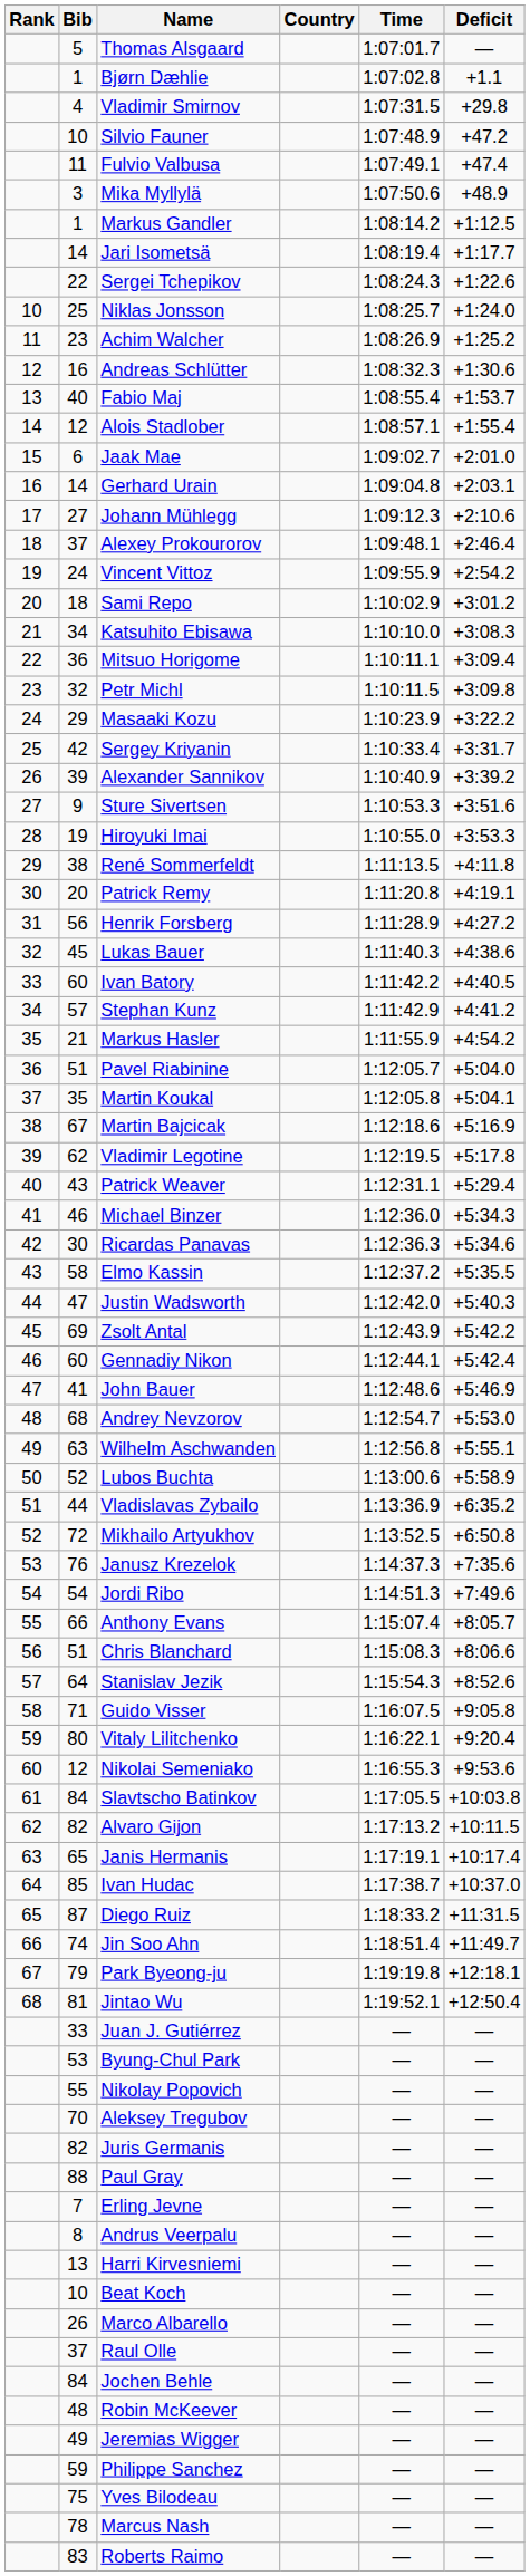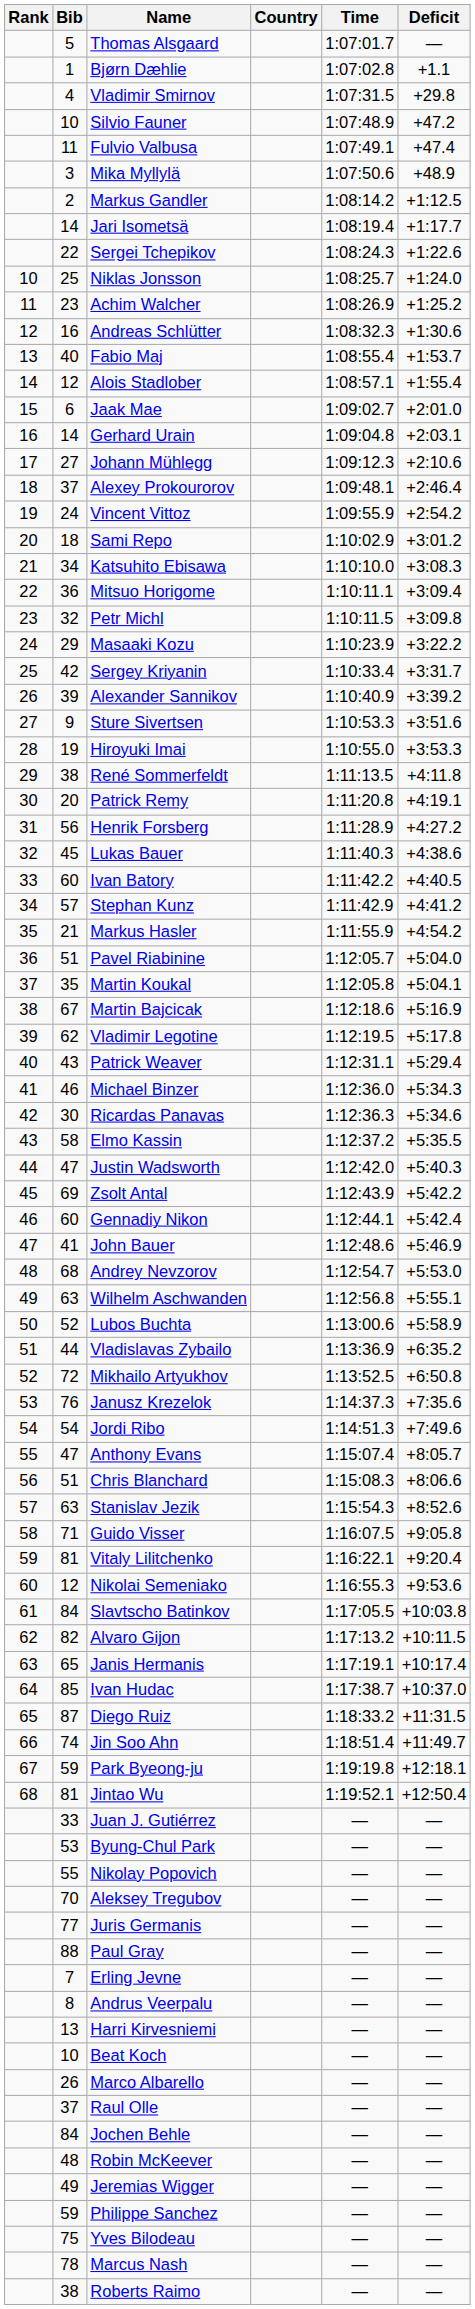 <table class="wikitable sortable" style="text-align:center">
 <tr>
 <th>Rank</th>
 <th>Bib</th>
 <th>Name</th>
 <th>Country</th>
 <th>Time</th>
 <th>Deficit</th>
 </tr>
 <tr>
 <td></td>
 <td>5</td>
 <td align="left"><a href='#'>Thomas Alsgaard</a></td>
 <td align="left"></td>
 <td>1:07:01.7</td>
 <td>—</td>
 </tr>
 <tr>
 <td></td>
 <td>1</td>
 <td align="left"><a href='#'>Bjørn Dæhlie</a></td>
 <td align="left"></td>
 <td>1:07:02.8</td>
 <td>+1.1</td>
 </tr>
 <tr>
 <td></td>
 <td>4</td>
 <td align="left"><a href='#'>Vladimir Smirnov</a></td>
 <td align="left"></td>
 <td>1:07:31.5</td>
 <td>+29.8</td>
 </tr>
 <tr>
 <td></td>
 <td>10</td>
 <td align="left"><a href='#'>Silvio Fauner</a></td>
 <td align="left"></td>
 <td>1:07:48.9</td>
 <td>+47.2</td>
 </tr>
 <tr>
 <td></td>
 <td>11</td>
 <td align="left"><a href='#'>Fulvio Valbusa</a></td>
 <td align="left"></td>
 <td>1:07:49.1</td>
 <td>+47.4</td>
 </tr>
 <tr>
 <td></td>
 <td>3</td>
 <td align="left"><a href='#'>Mika Myllylä</a></td>
 <td align="left"></td>
 <td>1:07:50.6</td>
 <td>+48.9</td>
 </tr>
 <tr>
 <td></td>
-<td>1</td>
+<td>2</td>
 <td align="left"><a href='#'>Markus Gandler</a></td>
 <td align="left"></td>
 <td>1:08:14.2</td>
 <td>+1:12.5</td>
 </tr>
 <tr>
 <td></td>
 <td>14</td>
 <td align="left"><a href='#'>Jari Isometsä</a></td>
 <td align="left"></td>
 <td>1:08:19.4</td>
 <td>+1:17.7</td>
 </tr>
 <tr>
 <td></td>
 <td>22</td>
 <td align="left"><a href='#'>Sergei Tchepikov</a></td>
 <td align="left"></td>
 <td>1:08:24.3</td>
 <td>+1:22.6</td>
 </tr>
 <tr>
 <td>10</td>
 <td>25</td>
 <td align="left"><a href='#'>Niklas Jonsson</a></td>
 <td align="left"></td>
 <td>1:08:25.7</td>
 <td>+1:24.0</td>
 </tr>
 <tr>
 <td>11</td>
 <td>23</td>
 <td align="left"><a href='#'>Achim Walcher</a></td>
 <td align="left"></td>
 <td>1:08:26.9</td>
 <td>+1:25.2</td>
 </tr>
 <tr>
 <td>12</td>
 <td>16</td>
 <td align="left"><a href='#'>Andreas Schlütter</a></td>
 <td align="left"></td>
 <td>1:08:32.3</td>
 <td>+1:30.6</td>
 </tr>
 <tr>
 <td>13</td>
 <td>40</td>
 <td align="left"><a href='#'>Fabio Maj</a></td>
 <td align="left"></td>
 <td>1:08:55.4</td>
 <td>+1:53.7</td>
 </tr>
 <tr>
 <td>14</td>
 <td>12</td>
 <td align="left"><a href='#'>Alois Stadlober</a></td>
 <td align="left"></td>
 <td>1:08:57.1</td>
 <td>+1:55.4</td>
 </tr>
 <tr>
 <td>15</td>
 <td>6</td>
 <td align="left"><a href='#'>Jaak Mae</a></td>
 <td align="left"></td>
 <td>1:09:02.7</td>
 <td>+2:01.0</td>
 </tr>
 <tr>
 <td>16</td>
 <td>14</td>
 <td align="left"><a href='#'>Gerhard Urain</a></td>
 <td align="left"></td>
 <td>1:09:04.8</td>
 <td>+2:03.1</td>
 </tr>
 <tr>
 <td>17</td>
 <td>27</td>
 <td align="left"><a href='#'>Johann Mühlegg</a></td>
 <td align="left"></td>
 <td>1:09:12.3</td>
 <td>+2:10.6</td>
 </tr>
 <tr>
 <td>18</td>
 <td>37</td>
 <td align="left"><a href='#'>Alexey Prokourorov</a></td>
 <td align="left"></td>
 <td>1:09:48.1</td>
 <td>+2:46.4</td>
 </tr>
 <tr>
 <td>19</td>
 <td>24</td>
 <td align="left"><a href='#'>Vincent Vittoz</a></td>
 <td align="left"></td>
 <td>1:09:55.9</td>
 <td>+2:54.2</td>
 </tr>
 <tr>
 <td>20</td>
 <td>18</td>
 <td align="left"><a href='#'>Sami Repo</a></td>
 <td align="left"></td>
 <td>1:10:02.9</td>
 <td>+3:01.2</td>
 </tr>
 <tr>
 <td>21</td>
 <td>34</td>
 <td align="left"><a href='#'>Katsuhito Ebisawa</a></td>
 <td align="left"></td>
 <td>1:10:10.0</td>
 <td>+3:08.3</td>
 </tr>
 <tr>
 <td>22</td>
 <td>36</td>
 <td align="left"><a href='#'>Mitsuo Horigome</a></td>
 <td align="left"></td>
 <td>1:10:11.1</td>
 <td>+3:09.4</td>
 </tr>
 <tr>
 <td>23</td>
 <td>32</td>
 <td align="left"><a href='#'>Petr Michl</a></td>
 <td align="left"></td>
 <td>1:10:11.5</td>
 <td>+3:09.8</td>
 </tr>
 <tr>
 <td>24</td>
 <td>29</td>
 <td align="left"><a href='#'>Masaaki Kozu</a></td>
 <td align="left"></td>
 <td>1:10:23.9</td>
 <td>+3:22.2</td>
 </tr>
 <tr>
 <td>25</td>
 <td>42</td>
 <td align="left"><a href='#'>Sergey Kriyanin</a></td>
 <td align="left"></td>
 <td>1:10:33.4</td>
 <td>+3:31.7</td>
 </tr>
 <tr>
 <td>26</td>
 <td>39</td>
 <td align="left"><a href='#'>Alexander Sannikov</a></td>
 <td align="left"></td>
 <td>1:10:40.9</td>
 <td>+3:39.2</td>
 </tr>
 <tr>
 <td>27</td>
 <td>9</td>
 <td align="left"><a href='#'>Sture Sivertsen</a></td>
 <td align="left"></td>
 <td>1:10:53.3</td>
 <td>+3:51.6</td>
 </tr>
 <tr>
 <td>28</td>
 <td>19</td>
 <td align="left"><a href='#'>Hiroyuki Imai</a></td>
 <td align="left"></td>
 <td>1:10:55.0</td>
 <td>+3:53.3</td>
 </tr>
 <tr>
 <td>29</td>
 <td>38</td>
 <td align="left"><a href='#'>René Sommerfeldt</a></td>
 <td align="left"></td>
 <td>1:11:13.5</td>
 <td>+4:11.8</td>
 </tr>
 <tr>
 <td>30</td>
 <td>20</td>
 <td align="left"><a href='#'>Patrick Remy</a></td>
 <td align="left"></td>
 <td>1:11:20.8</td>
 <td>+4:19.1</td>
 </tr>
 <tr>
 <td>31</td>
 <td>56</td>
 <td align="left"><a href='#'>Henrik Forsberg</a></td>
 <td align="left"></td>
 <td>1:11:28.9</td>
 <td>+4:27.2</td>
 </tr>
 <tr>
 <td>32</td>
 <td>45</td>
 <td align="left"><a href='#'>Lukas Bauer</a></td>
 <td align="left"></td>
 <td>1:11:40.3</td>
 <td>+4:38.6</td>
 </tr>
 <tr>
 <td>33</td>
 <td>60</td>
 <td align="left"><a href='#'>Ivan Batory</a></td>
 <td align="left"></td>
 <td>1:11:42.2</td>
 <td>+4:40.5</td>
 </tr>
 <tr>
 <td>34</td>
 <td>57</td>
 <td align="left"><a href='#'>Stephan Kunz</a></td>
 <td align="left"></td>
 <td>1:11:42.9</td>
 <td>+4:41.2</td>
 </tr>
 <tr>
 <td>35</td>
 <td>21</td>
 <td align="left"><a href='#'>Markus Hasler</a></td>
 <td align="left"></td>
 <td>1:11:55.9</td>
 <td>+4:54.2</td>
 </tr>
 <tr>
 <td>36</td>
 <td>51</td>
 <td align="left"><a href='#'>Pavel Riabinine</a></td>
 <td align="left"></td>
 <td>1:12:05.7</td>
 <td>+5:04.0</td>
 </tr>
 <tr>
 <td>37</td>
 <td>35</td>
 <td align="left"><a href='#'>Martin Koukal</a></td>
 <td align="left"></td>
 <td>1:12:05.8</td>
 <td>+5:04.1</td>
 </tr>
 <tr>
 <td>38</td>
 <td>67</td>
 <td align="left"><a href='#'>Martin Bajcicak</a></td>
 <td align="left"></td>
 <td>1:12:18.6</td>
 <td>+5:16.9</td>
 </tr>
 <tr>
 <td>39</td>
 <td>62</td>
 <td align="left"><a href='#'>Vladimir Legotine</a></td>
 <td align="left"></td>
 <td>1:12:19.5</td>
 <td>+5:17.8</td>
 </tr>
 <tr>
 <td>40</td>
 <td>43</td>
 <td align="left"><a href='#'>Patrick Weaver</a></td>
 <td align="left"></td>
 <td>1:12:31.1</td>
 <td>+5:29.4</td>
 </tr>
 <tr>
 <td>41</td>
 <td>46</td>
 <td align="left"><a href='#'>Michael Binzer</a></td>
 <td align="left"></td>
 <td>1:12:36.0</td>
 <td>+5:34.3</td>
 </tr>
 <tr>
 <td>42</td>
 <td>30</td>
 <td align="left"><a href='#'>Ricardas Panavas</a></td>
 <td align="left"></td>
 <td>1:12:36.3</td>
 <td>+5:34.6</td>
 </tr>
 <tr>
 <td>43</td>
 <td>58</td>
 <td align="left"><a href='#'>Elmo Kassin</a></td>
 <td align="left"></td>
 <td>1:12:37.2</td>
 <td>+5:35.5</td>
 </tr>
 <tr>
 <td>44</td>
 <td>47</td>
 <td align="left"><a href='#'>Justin Wadsworth</a></td>
 <td align="left"></td>
 <td>1:12:42.0</td>
 <td>+5:40.3</td>
 </tr>
 <tr>
 <td>45</td>
 <td>69</td>
 <td align="left"><a href='#'>Zsolt Antal</a></td>
 <td align="left"></td>
 <td>1:12:43.9</td>
 <td>+5:42.2</td>
 </tr>
 <tr>
 <td>46</td>
 <td>60</td>
 <td align="left"><a href='#'>Gennadiy Nikon</a></td>
 <td align="left"></td>
 <td>1:12:44.1</td>
 <td>+5:42.4</td>
 </tr>
 <tr>
 <td>47</td>
 <td>41</td>
 <td align="left"><a href='#'>John Bauer</a></td>
 <td align="left"></td>
 <td>1:12:48.6</td>
 <td>+5:46.9</td>
 </tr>
 <tr>
 <td>48</td>
 <td>68</td>
 <td align="left"><a href='#'>Andrey Nevzorov</a></td>
 <td align="left"></td>
 <td>1:12:54.7</td>
 <td>+5:53.0</td>
 </tr>
 <tr>
 <td>49</td>
 <td>63</td>
 <td align="left"><a href='#'>Wilhelm Aschwanden</a></td>
 <td align="left"></td>
 <td>1:12:56.8</td>
 <td>+5:55.1</td>
 </tr>
 <tr>
 <td>50</td>
 <td>52</td>
 <td align="left"><a href='#'>Lubos Buchta</a></td>
 <td align="left"></td>
 <td>1:13:00.6</td>
 <td>+5:58.9</td>
 </tr>
 <tr>
 <td>51</td>
 <td>44</td>
 <td align="left"><a href='#'>Vladislavas Zybailo</a></td>
 <td align="left"></td>
 <td>1:13:36.9</td>
 <td>+6:35.2</td>
 </tr>
 <tr>
 <td>52</td>
 <td>72</td>
 <td align="left"><a href='#'>Mikhailo Artyukhov</a></td>
 <td align="left"></td>
 <td>1:13:52.5</td>
 <td>+6:50.8</td>
 </tr>
 <tr>
 <td>53</td>
 <td>76</td>
 <td align="left"><a href='#'>Janusz Krezelok</a></td>
 <td align="left"></td>
 <td>1:14:37.3</td>
 <td>+7:35.6</td>
 </tr>
 <tr>
 <td>54</td>
 <td>54</td>
 <td align="left"><a href='#'>Jordi Ribo</a></td>
 <td align="left"></td>
 <td>1:14:51.3</td>
 <td>+7:49.6</td>
 </tr>
 <tr>
 <td>55</td>
-<td>66</td>
+<td>47</td>
 <td align="left"><a href='#'>Anthony Evans</a></td>
 <td align="left"></td>
 <td>1:15:07.4</td>
 <td>+8:05.7</td>
 </tr>
 <tr>
 <td>56</td>
 <td>51</td>
 <td align="left"><a href='#'>Chris Blanchard</a></td>
 <td align="left"></td>
 <td>1:15:08.3</td>
 <td>+8:06.6</td>
 </tr>
 <tr>
 <td>57</td>
-<td>64</td>
+<td>63</td>
 <td align="left"><a href='#'>Stanislav Jezik</a></td>
 <td align="left"></td>
 <td>1:15:54.3</td>
 <td>+8:52.6</td>
 </tr>
 <tr>
 <td>58</td>
 <td>71</td>
 <td align="left"><a href='#'>Guido Visser</a></td>
 <td align="left"></td>
 <td>1:16:07.5</td>
 <td>+9:05.8</td>
 </tr>
 <tr>
 <td>59</td>
-<td>80</td>
+<td>81</td>
 <td align="left"><a href='#'>Vitaly Lilitchenko</a></td>
 <td align="left"></td>
 <td>1:16:22.1</td>
 <td>+9:20.4</td>
 </tr>
 <tr>
 <td>60</td>
 <td>12</td>
 <td align="left"><a href='#'>Nikolai Semeniako</a></td>
 <td align="left"></td>
 <td>1:16:55.3</td>
 <td>+9:53.6</td>
 </tr>
 <tr>
 <td>61</td>
 <td>84</td>
 <td align="left"><a href='#'>Slavtscho Batinkov</a></td>
 <td align="left"></td>
 <td>1:17:05.5</td>
 <td>+10:03.8</td>
 </tr>
 <tr>
 <td>62</td>
 <td>82</td>
 <td align="left"><a href='#'>Alvaro Gijon</a></td>
 <td align="left"></td>
 <td>1:17:13.2</td>
 <td>+10:11.5</td>
 </tr>
 <tr>
 <td>63</td>
 <td>65</td>
 <td align="left"><a href='#'>Janis Hermanis</a></td>
 <td align="left"></td>
 <td>1:17:19.1</td>
 <td>+10:17.4</td>
 </tr>
 <tr>
 <td>64</td>
 <td>85</td>
 <td align="left"><a href='#'>Ivan Hudac</a></td>
 <td align="left"></td>
 <td>1:17:38.7</td>
 <td>+10:37.0</td>
 </tr>
 <tr>
 <td>65</td>
 <td>87</td>
 <td align="left"><a href='#'>Diego Ruiz</a></td>
 <td align="left"></td>
 <td>1:18:33.2</td>
 <td>+11:31.5</td>
 </tr>
 <tr>
 <td>66</td>
 <td>74</td>
 <td align="left"><a href='#'>Jin Soo Ahn</a></td>
 <td align="left"></td>
 <td>1:18:51.4</td>
 <td>+11:49.7</td>
 </tr>
 <tr>
 <td>67</td>
-<td>79</td>
+<td>59</td>
 <td align="left"><a href='#'>Park Byeong-ju</a></td>
 <td align="left"></td>
 <td>1:19:19.8</td>
 <td>+12:18.1</td>
 </tr>
 <tr>
 <td>68</td>
 <td>81</td>
 <td align="left"><a href='#'>Jintao Wu</a></td>
 <td align="left"></td>
 <td>1:19:52.1</td>
 <td>+12:50.4</td>
 </tr>
 <tr>
 <td align="center"></td>
 <td>33</td>
 <td align="left"><a href='#'>Juan J. Gutiérrez</a></td>
 <td align="left"></td>
 <td>—</td>
 <td>—</td>
 </tr>
 <tr>
 <td align="center"></td>
 <td>53</td>
 <td align="left"><a href='#'>Byung-Chul Park</a></td>
 <td align="left"></td>
 <td>—</td>
 <td>—</td>
 </tr>
 <tr>
 <td align="center"></td>
 <td>55</td>
 <td align="left"><a href='#'>Nikolay Popovich</a></td>
 <td align="left"></td>
 <td>—</td>
 <td>—</td>
 </tr>
 <tr>
 <td align="center"></td>
 <td>70</td>
 <td align="left"><a href='#'>Aleksey Tregubov</a></td>
 <td align="left"></td>
 <td>—</td>
 <td>—</td>
 </tr>
 <tr>
 <td align="center"></td>
-<td>82</td>
+<td>77</td>
 <td align="left"><a href='#'>Juris Germanis</a></td>
 <td align="left"></td>
 <td>—</td>
 <td>—</td>
 </tr>
 <tr>
 <td align="center"></td>
 <td>88</td>
 <td align="left"><a href='#'>Paul Gray</a></td>
 <td align="left"></td>
 <td>—</td>
 <td>—</td>
 </tr>
 <tr>
 <td align="center"></td>
 <td>7</td>
 <td align="left"><a href='#'>Erling Jevne</a></td>
 <td align="left"></td>
 <td>—</td>
 <td>—</td>
 </tr>
 <tr>
 <td align="center"></td>
 <td>8</td>
 <td align="left"><a href='#'>Andrus Veerpalu</a></td>
 <td align="left"></td>
 <td>—</td>
 <td>—</td>
 </tr>
 <tr>
 <td align="center"></td>
 <td>13</td>
 <td align="left"><a href='#'>Harri Kirvesniemi</a></td>
 <td align="left"></td>
 <td>—</td>
 <td>—</td>
 </tr>
 <tr>
 <td align="center"></td>
 <td>10</td>
 <td align="left"><a href='#'>Beat Koch</a></td>
 <td align="left"></td>
 <td>—</td>
 <td>—</td>
 </tr>
 <tr>
 <td align="center"></td>
 <td>26</td>
 <td align="left"><a href='#'>Marco Albarello</a></td>
 <td align="left"></td>
 <td>—</td>
 <td>—</td>
 </tr>
 <tr>
 <td align="center"></td>
 <td>37</td>
 <td align="left"><a href='#'>Raul Olle</a></td>
 <td align="left"></td>
 <td>—</td>
 <td>—</td>
 </tr>
 <tr>
 <td align="center"></td>
 <td>84</td>
 <td align="left"><a href='#'>Jochen Behle</a></td>
 <td align="left"></td>
 <td>—</td>
 <td>—</td>
 </tr>
 <tr>
 <td align="center"></td>
 <td>48</td>
 <td align="left"><a href='#'>Robin McKeever</a></td>
 <td align="left"></td>
 <td>—</td>
 <td>—</td>
 </tr>
 <tr>
 <td align="center"></td>
 <td>49</td>
 <td align="left"><a href='#'>Jeremias Wigger</a></td>
 <td align="left"></td>
 <td>—</td>
 <td>—</td>
 </tr>
 <tr>
 <td align="center"></td>
 <td>59</td>
 <td align="left"><a href='#'>Philippe Sanchez</a></td>
 <td align="left"></td>
 <td>—</td>
 <td>—</td>
 </tr>
 <tr>
 <td align="center"></td>
 <td>75</td>
 <td align="left"><a href='#'>Yves Bilodeau</a></td>
 <td align="left"></td>
 <td>—</td>
 <td>—</td>
 </tr>
 <tr>
 <td align="center"></td>
 <td>78</td>
 <td align="left"><a href='#'>Marcus Nash</a></td>
 <td align="left"></td>
 <td>—</td>
 <td>—</td>
 </tr>
 <tr>
 <td align="center"></td>
-<td>83</td>
+<td>38</td>
 <td align="left"><a href='#'>Roberts Raimo</a></td>
 <td align="left"></td>
 <td>—</td>
 <td>—</td>
 </tr>
 </table>
